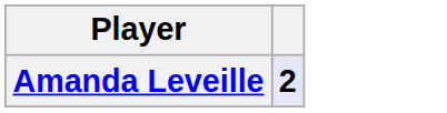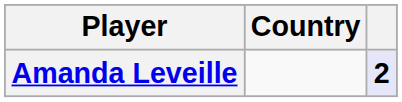 <table class="wikitable" style="text-align: center;">
 <tr>
 <th scope="col">Player</th>
+<th scope="col">Country</th>
 <th scope="col"></th>
 </tr>
 <tr>
 <th scope="row" align="left"><a href='#'>Amanda Leveille</a></th>
+<td></td>
 <td style="background: lavender;"><strong>2</strong></td>
 </tr>
 </table>
